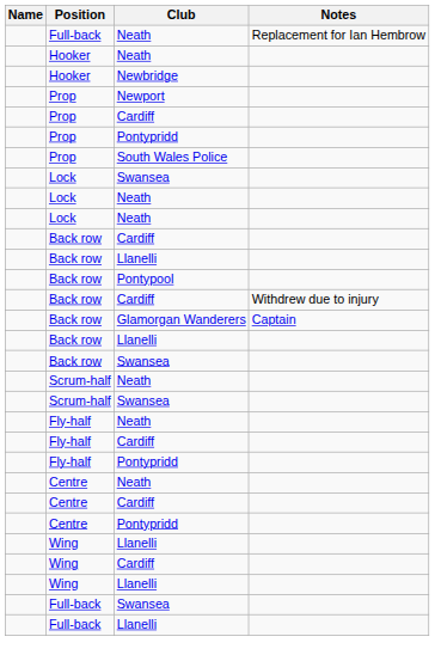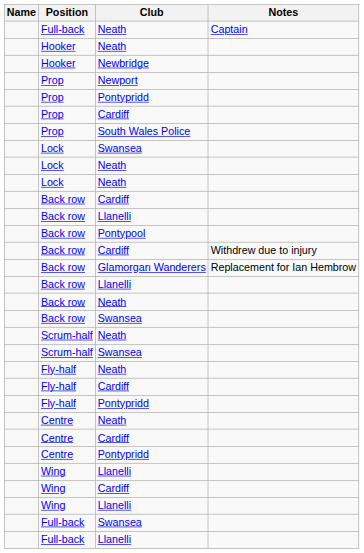 <table class="wikitable sortable">
 <tr>
 <th>Name</th>
 <th>Position</th>
 <th>Club</th>
 <th class="unsortable">Notes</th>
 </tr>
 <tr>
 <td></td>
 <td><a href='#'>Full-back</a></td>
 <td><a href='#'>Neath</a></td>
-<td>Replacement for Ian Hembrow</td>
+<td><a href='#'>Captain</a></td>
 </tr>
 <tr>
 <td></td>
 <td><a href='#'>Hooker</a></td>
 <td><a href='#'>Neath</a></td>
 <td></td>
 </tr>
 <tr>
 <td></td>
 <td><a href='#'>Hooker</a></td>
 <td><a href='#'>Newbridge</a></td>
 <td></td>
 </tr>
 <tr>
 <td></td>
 <td><a href='#'>Prop</a></td>
 <td><a href='#'>Newport</a></td>
 <td></td>
 </tr>
 <tr>
 <td></td>
 <td><a href='#'>Prop</a></td>
-<td><a href='#'>Cardiff</a></td>
+<td><a href='#'>Pontypridd</a></td>
 <td></td>
 </tr>
 <tr>
 <td></td>
 <td><a href='#'>Prop</a></td>
-<td><a href='#'>Pontypridd</a></td>
+<td><a href='#'>Cardiff</a></td>
 <td></td>
 </tr>
 <tr>
 <td></td>
 <td><a href='#'>Prop</a></td>
 <td><a href='#'>South Wales Police</a></td>
 <td></td>
 </tr>
 <tr>
 <td></td>
 <td><a href='#'>Lock</a></td>
 <td><a href='#'>Swansea</a></td>
 <td></td>
 </tr>
 <tr>
 <td></td>
 <td><a href='#'>Lock</a></td>
 <td><a href='#'>Neath</a></td>
 <td></td>
 </tr>
 <tr>
 <td></td>
 <td><a href='#'>Lock</a></td>
 <td><a href='#'>Neath</a></td>
 <td></td>
 </tr>
 <tr>
 <td></td>
 <td><a href='#'>Back row</a></td>
 <td><a href='#'>Cardiff</a></td>
 <td></td>
 </tr>
 <tr>
 <td></td>
 <td><a href='#'>Back row</a></td>
 <td><a href='#'>Llanelli</a></td>
 <td></td>
 </tr>
 <tr>
 <td></td>
 <td><a href='#'>Back row</a></td>
 <td><a href='#'>Pontypool</a></td>
 <td></td>
 </tr>
 <tr>
 <td></td>
 <td><a href='#'>Back row</a></td>
 <td><a href='#'>Cardiff</a></td>
 <td>Withdrew due to injury</td>
 </tr>
 <tr>
 <td></td>
 <td><a href='#'>Back row</a></td>
 <td><a href='#'>Glamorgan Wanderers</a></td>
-<td><a href='#'>Captain</a></td>
+<td>Replacement for Ian Hembrow</td>
 </tr>
 <tr>
 <td></td>
 <td><a href='#'>Back row</a></td>
 <td><a href='#'>Llanelli</a></td>
+<td></td>
+</tr>
+<tr>
+<td></td>
+<td><a href='#'>Back row</a></td>
+<td><a href='#'>Neath</a></td>
 <td></td>
 </tr>
 <tr>
 <td></td>
 <td><a href='#'>Back row</a></td>
 <td><a href='#'>Swansea</a></td>
 <td></td>
 </tr>
 <tr>
 <td></td>
 <td><a href='#'>Scrum-half</a></td>
 <td><a href='#'>Neath</a></td>
 <td></td>
 </tr>
 <tr>
 <td></td>
 <td><a href='#'>Scrum-half</a></td>
 <td><a href='#'>Swansea</a></td>
 <td></td>
 </tr>
 <tr>
 <td></td>
 <td><a href='#'>Fly-half</a></td>
 <td><a href='#'>Neath</a></td>
 <td></td>
 </tr>
 <tr>
 <td></td>
 <td><a href='#'>Fly-half</a></td>
 <td><a href='#'>Cardiff</a></td>
 <td></td>
 </tr>
 <tr>
 <td></td>
 <td><a href='#'>Fly-half</a></td>
 <td><a href='#'>Pontypridd</a></td>
 <td></td>
 </tr>
 <tr>
 <td></td>
 <td><a href='#'>Centre</a></td>
 <td><a href='#'>Neath</a></td>
 <td></td>
 </tr>
 <tr>
 <td></td>
 <td><a href='#'>Centre</a></td>
 <td><a href='#'>Cardiff</a></td>
 <td></td>
 </tr>
 <tr>
 <td></td>
 <td><a href='#'>Centre</a></td>
 <td><a href='#'>Pontypridd</a></td>
 <td></td>
 </tr>
 <tr>
 <td></td>
 <td><a href='#'>Wing</a></td>
 <td><a href='#'>Llanelli</a></td>
 <td></td>
 </tr>
 <tr>
 <td></td>
 <td><a href='#'>Wing</a></td>
 <td><a href='#'>Cardiff</a></td>
 <td></td>
 </tr>
 <tr>
 <td></td>
 <td><a href='#'>Wing</a></td>
 <td><a href='#'>Llanelli</a></td>
 <td></td>
 </tr>
 <tr>
 <td></td>
 <td><a href='#'>Full-back</a></td>
 <td><a href='#'>Swansea</a></td>
 <td></td>
 </tr>
 <tr>
 <td></td>
 <td><a href='#'>Full-back</a></td>
 <td><a href='#'>Llanelli</a></td>
 <td></td>
 </tr>
 </table>
